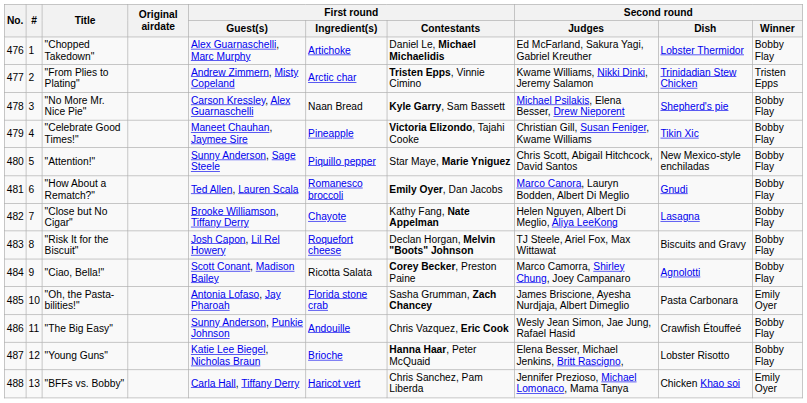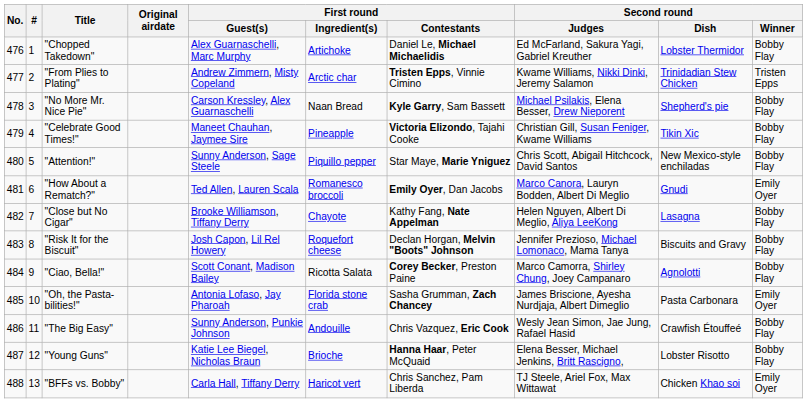 <table class="wikitable">
 <tr>
 <th rowspan="2">No.</th>
 <th rowspan="2">#</th>
 <th rowspan="2">Title</th>
 <th rowspan="2">Original airdate</th>
 <th colspan="3">First round</th>
 <th colspan="3">Second round</th>
 </tr>
 <tr>
 <th>Guest(s)</th>
 <th>Ingredient(s)</th>
 <th>Contestants</th>
 <th>Judges</th>
 <th>Dish</th>
 <th>Winner</th>
 </tr>
 <tr>
 <td>476</td>
 <td>1</td>
 <td>"Chopped Takedown"</td>
 <td></td>
 <td><a href='#'>Alex Guarnaschelli</a>, <a href='#'>Marc Murphy</a></td>
 <td><a href='#'>Artichoke</a></td>
 <td>Daniel Le, <strong>Michael Michaelidis</strong></td>
 <td>Ed McFarland, Sakura Yagi, Gabriel Kreuther</td>
 <td><a href='#'>Lobster Thermidor</a></td>
 <td>Bobby Flay</td>
 </tr>
 <tr>
 <td>477</td>
 <td>2</td>
 <td>"From Plies to Plating"</td>
 <td></td>
 <td><a href='#'>Andrew Zimmern</a>, <a href='#'>Misty Copeland</a></td>
 <td><a href='#'>Arctic char</a></td>
 <td><strong>Tristen Epps</strong>, Vinnie Cimino</td>
 <td>Kwame Williams, <a href='#'>Nikki Dinki</a>, Jeremy Salamon</td>
 <td><a href='#'>Trinidadian Stew Chicken</a></td>
 <td>Tristen Epps</td>
 </tr>
 <tr>
 <td>478</td>
 <td>3</td>
 <td>"No More Mr. Nice Pie"</td>
 <td></td>
 <td><a href='#'>Carson Kressley</a>, <a href='#'>Alex Guarnaschelli</a></td>
 <td>Naan Bread</td>
 <td><strong>Kyle Garry</strong>, Sam Bassett</td>
 <td><a href='#'>Michael Psilakis</a>, Elena Besser, <a href='#'>Drew Nieporent</a></td>
 <td><a href='#'>Shepherd's pie</a></td>
 <td>Bobby Flay</td>
 </tr>
 <tr>
 <td>479</td>
 <td>4</td>
 <td>"Celebrate Good Times!"</td>
 <td></td>
 <td><a href='#'>Maneet Chauhan</a>, <a href='#'>Jaymee Sire</a></td>
 <td><a href='#'>Pineapple</a></td>
 <td><strong>Victoria Elizondo</strong>, Tajahi Cooke</td>
 <td>Christian Gill, <a href='#'>Susan Feniger</a>, Kwame Williams</td>
 <td><a href='#'>Tikin Xic</a></td>
 <td>Bobby Flay</td>
 </tr>
 <tr>
 <td>480</td>
 <td>5</td>
 <td>"Attention!"</td>
 <td></td>
 <td><a href='#'>Sunny Anderson</a>, <a href='#'>Sage Steele</a></td>
 <td><a href='#'>Piquillo pepper</a></td>
 <td>Star Maye, <strong>Marie Yniguez</strong></td>
 <td>Chris Scott, Abigail Hitchcock, David Santos</td>
 <td>New Mexico-style enchiladas</td>
 <td>Bobby Flay</td>
 </tr>
 <tr>
 <td>481</td>
 <td>6</td>
 <td>"How About a Rematch?"</td>
 <td></td>
 <td><a href='#'>Ted Allen</a>, <a href='#'>Lauren Scala</a></td>
 <td><a href='#'>Romanesco broccoli</a></td>
 <td><strong>Emily Oyer</strong>, Dan Jacobs</td>
 <td><a href='#'>Marco Canora</a>, Lauryn Bodden, Albert Di Meglio</td>
 <td><a href='#'>Gnudi</a></td>
-<td>Bobby Flay</td>
+<td>Emily Oyer</td>
 </tr>
 <tr>
 <td>482</td>
 <td>7</td>
 <td>"Close but No Cigar"</td>
 <td></td>
 <td><a href='#'>Brooke Williamson</a>, <a href='#'>Tiffany Derry</a></td>
 <td><a href='#'>Chayote</a></td>
 <td>Kathy Fang, <strong>Nate Appelman</strong></td>
 <td>Helen Nguyen, Albert Di Meglio, <a href='#'>Aliya LeeKong</a></td>
 <td><a href='#'>Lasagna</a></td>
 <td>Bobby Flay</td>
 </tr>
 <tr>
 <td>483</td>
 <td>8</td>
 <td>"Risk It for the Biscuit"</td>
 <td></td>
 <td><a href='#'>Josh Capon</a>, <a href='#'>Lil Rel Howery</a></td>
 <td><a href='#'>Roquefort cheese</a></td>
 <td>Declan Horgan, <strong>Melvin "Boots" Johnson</strong></td>
-<td>TJ Steele, Ariel Fox, Max Wittawat</td>
+<td>Jennifer Prezioso, <a href='#'>Michael Lomonaco</a>, Mama Tanya</td>
 <td>Biscuits and Gravy</td>
 <td>Bobby Flay</td>
 </tr>
 <tr>
 <td>484</td>
 <td>9</td>
 <td>"Ciao, Bella!"</td>
 <td></td>
 <td><a href='#'>Scott Conant</a>, <a href='#'>Madison Bailey</a></td>
 <td>Ricotta Salata</td>
 <td><strong>Corey Becker</strong>, Preston Paine</td>
 <td>Marco Camorra, <a href='#'>Shirley Chung</a>, Joey Campanaro</td>
 <td><a href='#'>Agnolotti</a></td>
 <td>Bobby Flay</td>
 </tr>
 <tr>
 <td>485</td>
 <td>10</td>
 <td>"Oh, the Pasta-bilities!"</td>
 <td></td>
 <td><a href='#'>Antonia Lofaso</a>, <a href='#'>Jay Pharoah</a></td>
 <td><a href='#'>Florida stone crab</a></td>
 <td>Sasha Grumman, <strong>Zach Chancey</strong></td>
 <td>James Briscione, Ayesha Nurdjaja, Albert Dimeglio</td>
 <td>Pasta Carbonara</td>
 <td>Emily Oyer</td>
 </tr>
 <tr>
 <td>486</td>
 <td>11</td>
 <td>"The Big Easy"</td>
 <td></td>
 <td><a href='#'>Sunny Anderson</a>, <a href='#'>Punkie Johnson</a></td>
 <td><a href='#'>Andouille</a></td>
 <td>Chris Vazquez, <strong>Eric Cook</strong></td>
 <td>Wesly Jean Simon, Jae Jung, Rafael Hasid</td>
 <td>Crawfish Étouffeé</td>
 <td>Bobby Flay</td>
 </tr>
 <tr>
 <td>487</td>
 <td>12</td>
 <td>"Young Guns"</td>
 <td></td>
 <td><a href='#'>Katie Lee Biegel</a>, <a href='#'>Nicholas Braun</a></td>
 <td><a href='#'>Brioche</a></td>
 <td><strong>Hanna Haar</strong>, Peter McQuaid</td>
 <td>Elena Besser, Michael Jenkins, <a href='#'>Britt Rascigno</a>,</td>
 <td>Lobster Risotto</td>
 <td>Bobby Flay</td>
 </tr>
 <tr>
 <td>488</td>
 <td>13</td>
 <td>"BFFs vs. Bobby"</td>
 <td></td>
 <td><a href='#'>Carla Hall</a>, <a href='#'>Tiffany Derry</a></td>
 <td><a href='#'>Haricot vert</a></td>
 <td>Chris Sanchez, Pam Liberda</td>
-<td>Jennifer Prezioso, <a href='#'>Michael Lomonaco</a>, Mama Tanya</td>
+<td>TJ Steele, Ariel Fox, Max Wittawat</td>
 <td>Chicken <a href='#'>Khao soi</a></td>
 <td>Emily Oyer</td>
 </tr>
 </table>
